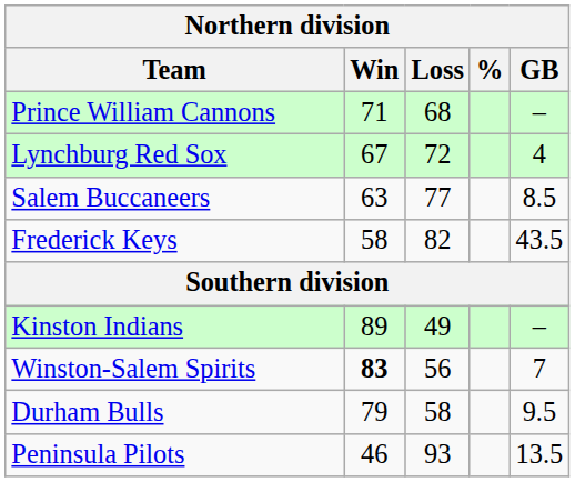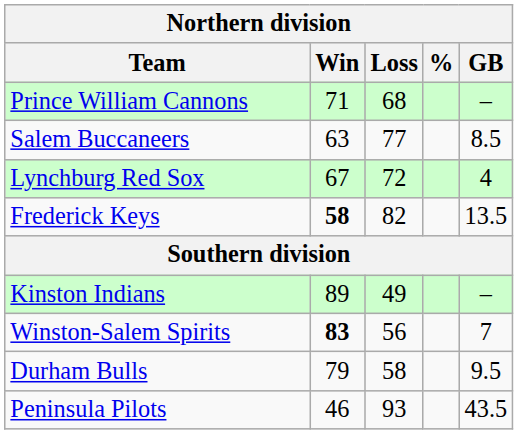 <table class="wikitable">
 <tr>
 <th colspan="5">Northern division</th>
 </tr>
 <tr>
 <th width="60%">Team</th>
 <th>Win</th>
 <th>Loss</th>
 <th>%</th>
 <th>GB</th>
 </tr>
 <tr align=center bgcolor=ccffcc>
 <td align=left><a href='#'>Prince William Cannons</a></td>
 <td>71</td>
 <td>68</td>
 <td></td>
 <td>–</td>
 </tr>
+<tr align=center>
+<td align=left><a href='#'>Salem Buccaneers</a></td>
+<td>63</td>
+<td>77</td>
+<td></td>
+<td>8.5</td>
+</tr>
 <tr align=center bgcolor=ccffcc>
 <td align=left><a href='#'>Lynchburg Red Sox</a></td>
 <td>67</td>
 <td>72</td>
 <td></td>
 <td>4</td>
 </tr>
 <tr align=center>
-<td align=left><a href='#'>Salem Buccaneers</a></td>
-<td>63</td>
-<td>77</td>
-<td></td>
-<td>8.5</td>
-</tr>
-<tr align=center>
 <td align=left><a href='#'>Frederick Keys</a></td>
-<td>58</td>
+<td><strong>58</strong></td>
 <td>82</td>
 <td></td>
-<td>43.5</td>
+<td>13.5</td>
 </tr>
 <tr>
 <th colspan="5">Southern division</th>
 </tr>
 <tr align=center bgcolor=ccffcc>
 <td align=left><a href='#'>Kinston Indians</a></td>
 <td>89</td>
 <td>49</td>
 <td></td>
 <td>–</td>
 </tr>
 <tr align=center>
 <td align=left><a href='#'>Winston-Salem Spirits</a></td>
 <td><strong>83</strong></td>
 <td>56</td>
 <td></td>
 <td>7</td>
 </tr>
 <tr align=center>
 <td align=left><a href='#'>Durham Bulls</a></td>
 <td>79</td>
 <td>58</td>
 <td></td>
 <td>9.5</td>
 </tr>
 <tr align=center>
 <td align=left><a href='#'>Peninsula Pilots</a></td>
 <td>46</td>
 <td>93</td>
 <td></td>
-<td>13.5</td>
+<td>43.5</td>
 </tr>
 </table>
